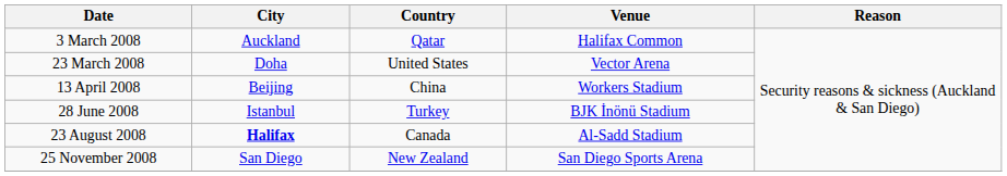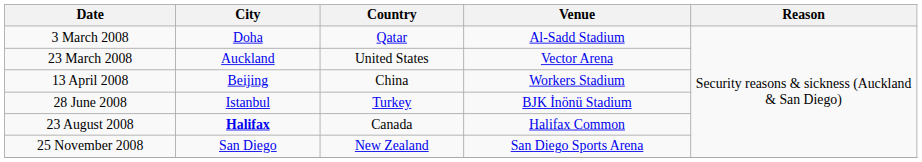 <table class="wikitable plainrowheaders" style="text-align:center;">
 <tr>
 <th scope="col" style="width:12em;">Date</th>
 <th scope="col" style="width:10em;">City</th>
 <th scope="col" style="width:10em;">Country</th>
 <th scope="col" style="width:16em;">Venue</th>
 <th scope="col" style="width:16em;">Reason</th>
 </tr>
 <tr>
 <td>3 March 2008</td>
-<td><a href='#'>Auckland</a></td>
+<td><a href='#'>Doha</a></td>
 <td><a href='#'>Qatar</a></td>
-<td><a href='#'>Halifax Common</a></td>
+<td><a href='#'>Al-Sadd Stadium</a></td>
 <td rowspan="6">Security reasons & sickness (Auckland & San Diego)</td>
 </tr>
 <tr>
 <td>23 March 2008</td>
-<td><a href='#'>Doha</a></td>
+<td><a href='#'>Auckland</a></td>
 <td>United States</td>
 <td><a href='#'>Vector Arena</a></td>
 </tr>
 <tr>
 <td>13 April 2008</td>
 <td><a href='#'>Beijing</a></td>
 <td>China</td>
 <td><a href='#'>Workers Stadium</a></td>
 </tr>
 <tr>
 <td>28 June 2008</td>
 <td><a href='#'>Istanbul</a></td>
 <td><a href='#'>Turkey</a></td>
 <td><a href='#'>BJK İnönü Stadium</a></td>
 </tr>
 <tr>
 <td>23 August 2008</td>
 <td><strong><a href='#'>Halifax</a></strong></td>
 <td>Canada</td>
-<td><a href='#'>Al-Sadd Stadium</a></td>
+<td><a href='#'>Halifax Common</a></td>
 </tr>
 <tr>
 <td>25 November 2008</td>
 <td><a href='#'>San Diego</a></td>
 <td><a href='#'>New Zealand</a></td>
 <td><a href='#'>San Diego Sports Arena</a></td>
 </tr>
 <tr>
 </tr>
 </table>
